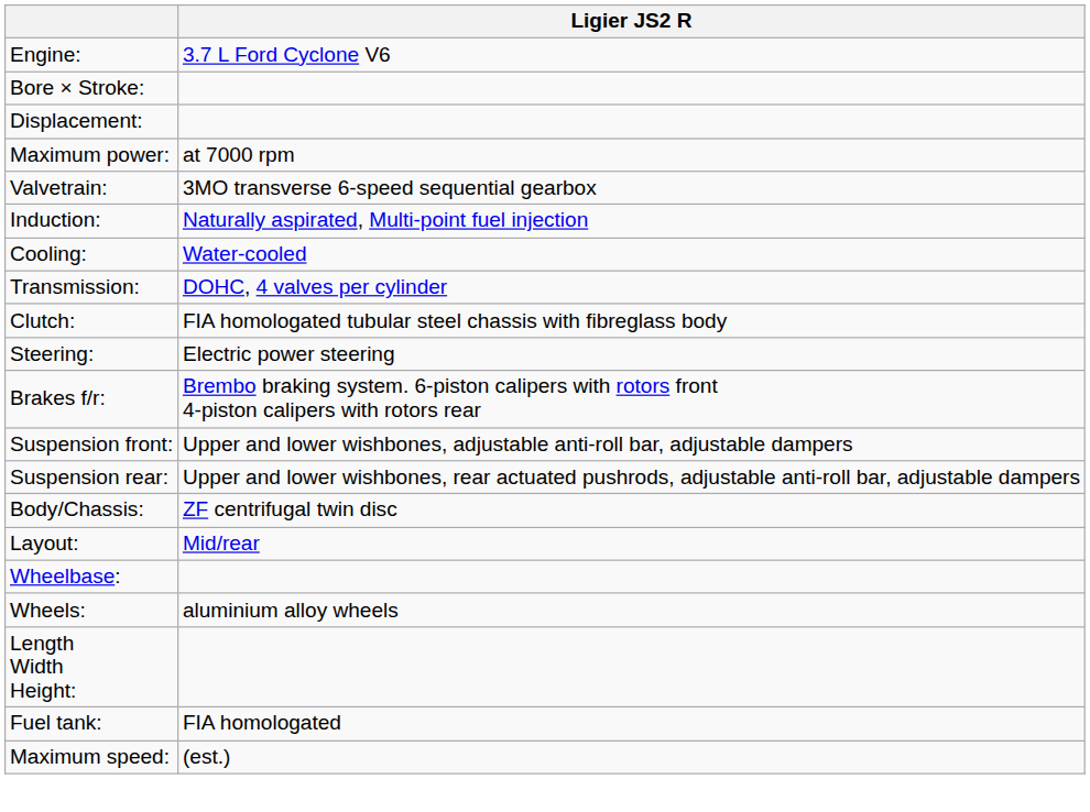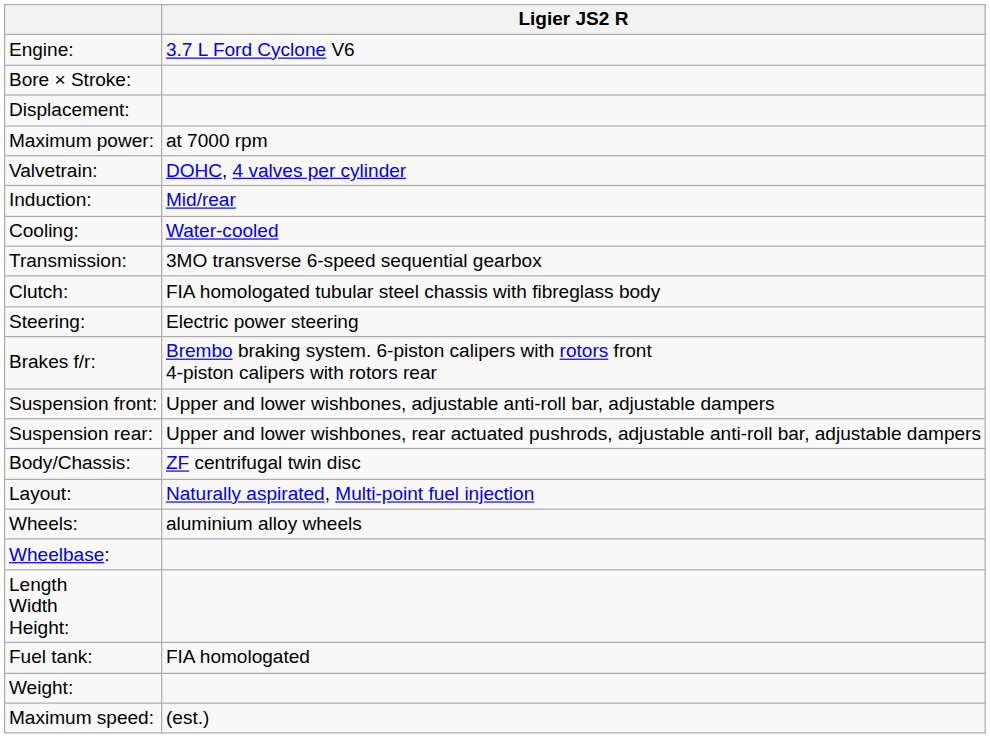 <table class="wikitable defaultcenter col1left">
 <tr>
 <th></th>
 <th>Ligier JS2 R</th>
 </tr>
 <tr>
 <td>Engine:</td>
 <td><a href='#'>3.7 L Ford Cyclone</a> V6</td>
 </tr>
 <tr>
 <td>Bore × Stroke:</td>
 <td></td>
 </tr>
 <tr>
 <td>Displacement:</td>
 <td></td>
 </tr>
 <tr>
 <td>Maximum power:</td>
 <td> at 7000 rpm</td>
 </tr>
 <tr>
 <td>Valvetrain:</td>
-<td>3MO transverse 6-speed sequential gearbox</td>
+<td><a href='#'>DOHC</a>, <a href='#'>4 valves per cylinder</a></td>
 </tr>
 <tr>
 <td>Induction:</td>
-<td><a href='#'>Naturally aspirated</a>, <a href='#'>Multi-point fuel injection</a></td>
+<td><a href='#'>Mid/rear</a></td>
 </tr>
 <tr>
 <td>Cooling:</td>
 <td><a href='#'>Water-cooled</a></td>
 </tr>
 <tr>
 <td>Transmission:</td>
-<td><a href='#'>DOHC</a>, <a href='#'>4 valves per cylinder</a></td>
+<td>3MO transverse 6-speed sequential gearbox</td>
 </tr>
 <tr>
 <td>Clutch:</td>
 <td>FIA homologated tubular steel chassis with fibreglass body</td>
 </tr>
 <tr>
 <td>Steering:</td>
 <td>Electric power steering</td>
 </tr>
 <tr>
 <td>Brakes f/r:</td>
 <td><a href='#'>Brembo</a> braking system. 6-piston calipers with  <a href='#'>rotors</a> front<br>4-piston calipers with  rotors rear</td>
 </tr>
 <tr>
 <td>Suspension front:</td>
 <td>Upper and lower wishbones, adjustable anti-roll bar, adjustable dampers</td>
 </tr>
 <tr>
 <td>Suspension rear:</td>
 <td>Upper and lower wishbones, rear actuated pushrods, adjustable anti-roll bar, adjustable dampers</td>
 </tr>
 <tr>
 <td>Body/Chassis:</td>
 <td><a href='#'>ZF</a> centrifugal twin disc</td>
 </tr>
 <tr>
 <td>Layout:</td>
-<td><a href='#'>Mid/rear</a></td>
+<td><a href='#'>Naturally aspirated</a>, <a href='#'>Multi-point fuel injection</a></td>
+</tr>
+<tr>
+<td>Wheels:</td>
+<td> aluminium alloy wheels</td>
 </tr>
 <tr>
 <td><a href='#'>Wheelbase</a>:</td>
 <td></td>
-</tr>
-<tr>
-<td>Wheels:</td>
-<td> aluminium alloy wheels</td>
 </tr>
 <tr>
 <td>Length<br>Width<br>Height:</td>
 <td><br><br></td>
 </tr>
 <tr>
 <td>Fuel tank:</td>
 <td> FIA homologated</td>
 </tr>
 <tr>
+<td>Weight:</td>
+<td></td>
+</tr>
+<tr>
 <td>Maximum speed:</td>
 <td> (est.)</td>
 </tr>
 </table>
